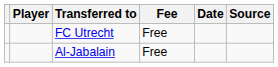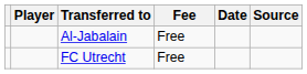 <table class="wikitable plainrowheaders sortable">
 <tr>
 <th></th>
 <th scope="col">Player</th>
 <th>Transferred to</th>
 <th style="width: 65px;">Fee</th>
 <th scope="col">Date</th>
 <th scope="col">Source</th>
 </tr>
 <tr>
 <td align="center"></td>
 <td></td>
-<td> <a href='#'>FC Utrecht</a></td>
+<td> <a href='#'>Al-Jabalain</a></td>
 <td>Free</td>
 <td></td>
 <td></td>
 </tr>
 <tr>
 <td align="center"></td>
 <td></td>
-<td> <a href='#'>Al-Jabalain</a></td>
+<td> <a href='#'>FC Utrecht</a></td>
 <td>Free</td>
 <td></td>
 <td></td>
 </tr>
 </table>
